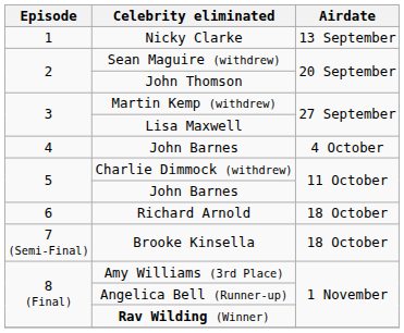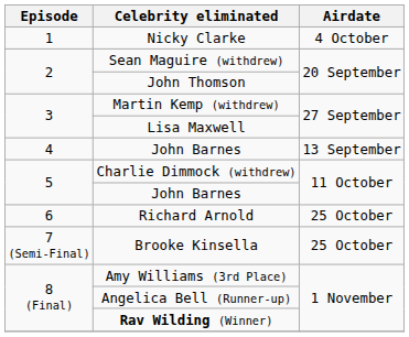 <table class="wikitable" style="text-align:center">
 <tr>
 <th>Episode</th>
 <th>Celebrity eliminated</th>
 <th>Airdate</th>
 </tr>
 <tr>
 <td>1</td>
 <td>Nicky Clarke</td>
-<td>13 September</td>
+<td>4 October</td>
 </tr>
 <tr>
 <td rowspan=2>2</td>
 <td>Sean Maguire <small>(withdrew)</small></td>
 <td rowspan=2>20 September</td>
 </tr>
 <tr>
 <td>John Thomson <small></small></td>
 </tr>
 <tr>
 <td rowspan=2>3</td>
 <td>Martin Kemp <small>(withdrew)</small></td>
 <td rowspan=2>27 September</td>
 </tr>
 <tr>
 <td>Lisa Maxwell</td>
 </tr>
 <tr>
 <td>4</td>
 <td>John Barnes</td>
-<td>4 October</td>
+<td>13 September</td>
 </tr>
 <tr>
 <td rowspan=2>5</td>
 <td>Charlie Dimmock <small>(withdrew)</small></td>
 <td rowspan=2>11 October</td>
 </tr>
 <tr>
 <td>John Barnes</td>
 </tr>
 <tr>
 <td>6</td>
 <td>Richard Arnold</td>
-<td>18 October</td>
+<td>25 October</td>
 </tr>
 <tr>
 <td>7<br><small>(Semi-Final)</small></td>
 <td>Brooke Kinsella</td>
-<td>18 October</td>
+<td>25 October</td>
 </tr>
 <tr>
 <td rowspan=3>8<br><small>(Final)</small></td>
 <td>Amy Williams <small>(3rd Place)</small></td>
 <td rowspan=3>1 November</td>
 </tr>
 <tr>
 <td>Angelica Bell <small>(Runner-up)</small></td>
 </tr>
 <tr>
 <td><strong>Rav Wilding</strong> <small>(Winner)</small></td>
 </tr>
 <tr>
 </tr>
 </table>
